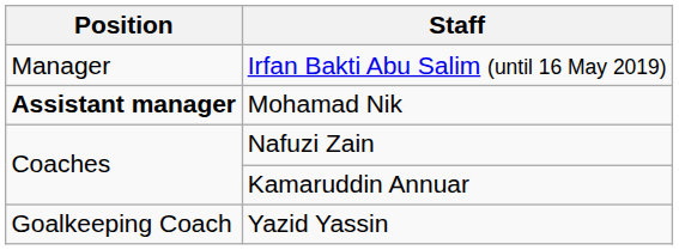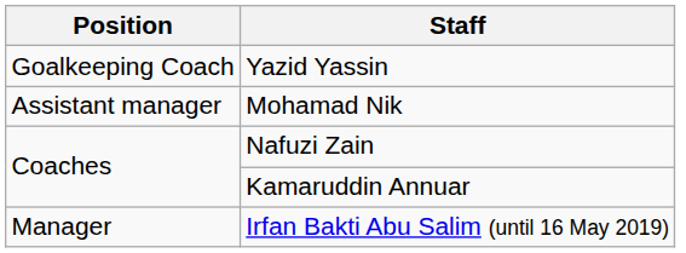 <table class="wikitable">
 <tr>
 <th>Position</th>
 <th>Staff</th>
 </tr>
 <tr>
-<td>Manager</td>
-<td> <a href='#'>Irfan Bakti Abu Salim</a> <small>(until 16 May 2019)</small></td>
+<td>Goalkeeping Coach</td>
+<td> Yazid Yassin</td>
 </tr>
 <tr>
-<td><strong>Assistant manager</strong></td>
+<td>Assistant manager</td>
 <td> Mohamad Nik</td>
 </tr>
 <tr>
 <td rowspan="2">Coaches</td>
 <td> Nafuzi Zain</td>
 </tr>
 <tr>
 <td> Kamaruddin Annuar</td>
 </tr>
 <tr>
-<td>Goalkeeping Coach</td>
-<td> Yazid Yassin</td>
+<td>Manager</td>
+<td> <a href='#'>Irfan Bakti Abu Salim</a> <small>(until 16 May 2019)</small></td>
 </tr>
 </table>
